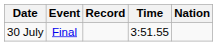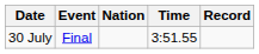 <table class="wikitable" style=text-align:center>
 <tr>
 <th>Date</th>
 <th>Event</th>
+<th>Nation</th>
+<th>Time</th>
 <th>Record</th>
-<th>Time</th>
-<th>Nation</th>
 </tr>
 <tr>
 <td>30 July</td>
 <td><a href='#'>Final</a></td>
+<td align=left></td>
+<td>3:51.55</td>
 <td></td>
-<td>3:51.55</td>
-<td align=left></td>
 </tr>
 </table>
